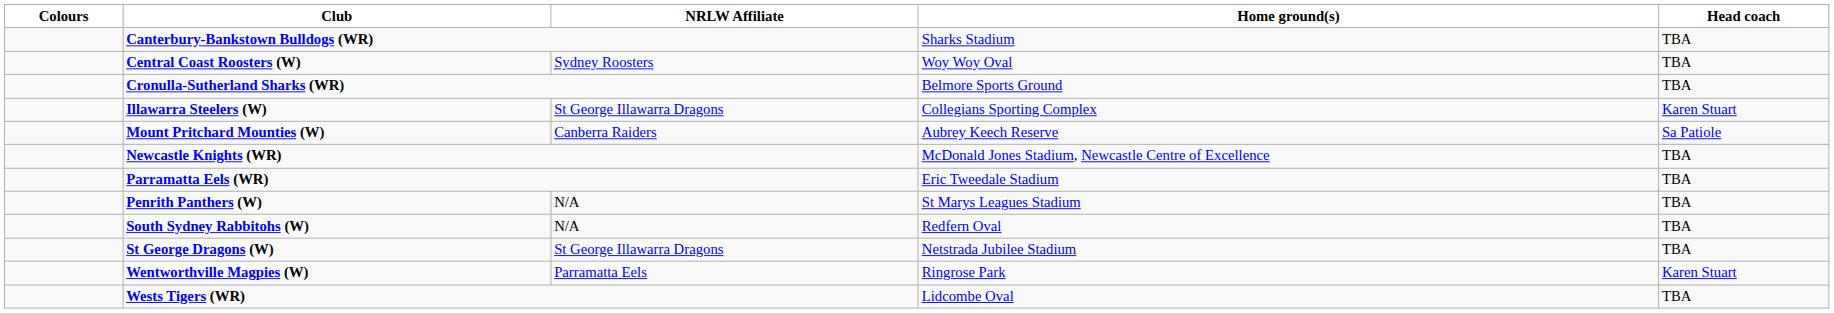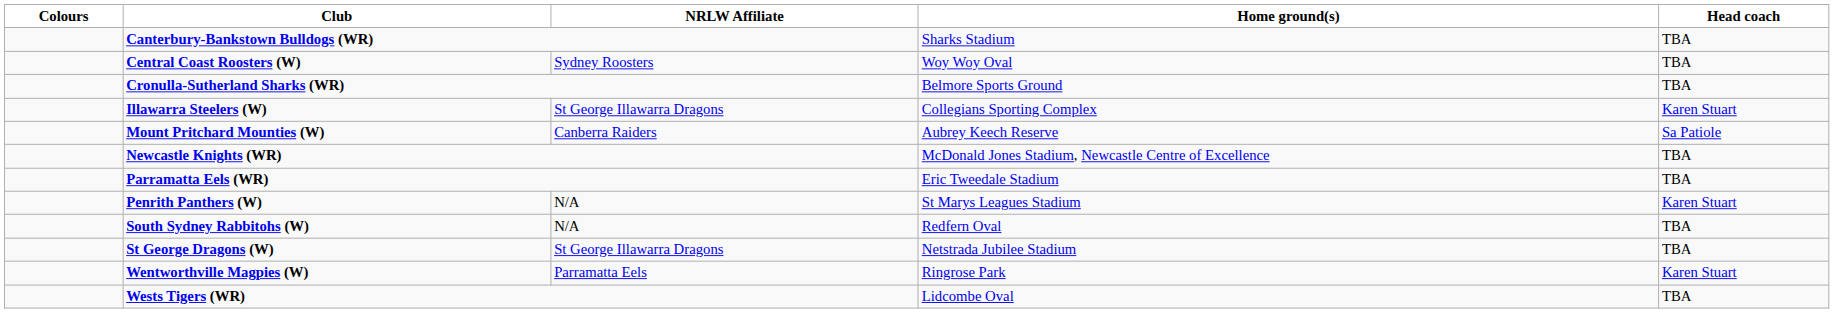 <table class="wikitable" style="width:100%; text-align:left">
 <tr>
 <th style="background:white">Colours</th>
 <th style="background:white">Club</th>
 <th style="background:white">NRLW Affiliate</th>
 <th style="background:white">Home ground(s)</th>
 <th style="background:white">Head coach</th>
 </tr>
 <tr>
 <td></td>
 <td colspan="2"><strong><a href='#'>Canterbury-Bankstown Bulldogs</a> (WR)</strong></td>
 <td><a href='#'>Sharks Stadium</a></td>
 <td>TBA</td>
 </tr>
 <tr>
 <td></td>
 <td><strong><a href='#'>Central Coast Roosters</a> (W)</strong></td>
 <td> <a href='#'>Sydney Roosters</a></td>
 <td><a href='#'>Woy Woy Oval</a></td>
 <td>TBA</td>
 </tr>
 <tr>
 <td></td>
 <td colspan="2"><strong><a href='#'>Cronulla-Sutherland Sharks</a> (WR)</strong></td>
 <td><a href='#'>Belmore Sports Ground</a></td>
 <td>TBA</td>
 </tr>
 <tr>
 <td></td>
 <td><strong><a href='#'>Illawarra Steelers</a> (W)</strong></td>
 <td> <a href='#'>St George Illawarra Dragons</a></td>
 <td><a href='#'>Collegians Sporting Complex</a></td>
 <td><a href='#'>Karen Stuart</a></td>
 </tr>
 <tr>
 <td></td>
 <td><strong><a href='#'>Mount Pritchard Mounties</a> (W)</strong></td>
 <td> <a href='#'>Canberra Raiders</a></td>
 <td><a href='#'>Aubrey Keech Reserve</a></td>
 <td><a href='#'>Sa Patiole</a></td>
 </tr>
 <tr>
 <td></td>
 <td colspan="2"><strong><a href='#'>Newcastle Knights</a> (WR)</strong></td>
 <td><a href='#'>McDonald Jones Stadium</a>, <a href='#'>Newcastle Centre of Excellence</a></td>
 <td>TBA</td>
 </tr>
 <tr>
 <td></td>
 <td colspan="2"><strong><a href='#'>Parramatta Eels</a> (WR)</strong></td>
 <td><a href='#'>Eric Tweedale Stadium</a></td>
 <td>TBA</td>
 </tr>
 <tr>
 <td></td>
 <td><strong><a href='#'>Penrith Panthers</a> (W)</strong></td>
 <td>N/A</td>
 <td><a href='#'>St Marys Leagues Stadium</a></td>
-<td>TBA</td>
+<td><a href='#'>Karen Stuart</a></td>
 </tr>
 <tr>
 <td></td>
 <td><strong><a href='#'>South Sydney Rabbitohs</a> (W)</strong></td>
 <td>N/A</td>
 <td><a href='#'>Redfern Oval</a></td>
 <td>TBA</td>
 </tr>
 <tr>
 <td></td>
 <td><strong><a href='#'>St George Dragons</a> (W)</strong></td>
 <td> <a href='#'>St George Illawarra Dragons</a></td>
 <td><a href='#'>Netstrada Jubilee Stadium</a></td>
 <td>TBA</td>
 </tr>
 <tr>
 <td></td>
 <td><strong><a href='#'>Wentworthville Magpies</a> (W)</strong></td>
 <td> <a href='#'>Parramatta Eels</a></td>
 <td><a href='#'>Ringrose Park</a></td>
 <td><a href='#'>Karen Stuart</a></td>
 </tr>
 <tr>
 <td></td>
 <td colspan="2"><strong><a href='#'>Wests Tigers</a> (WR)</strong></td>
 <td><a href='#'>Lidcombe Oval</a></td>
 <td>TBA</td>
 </tr>
 </table>
